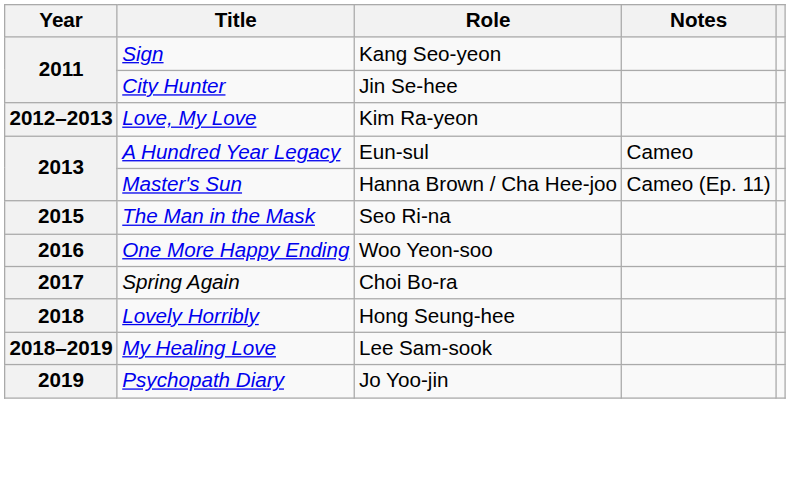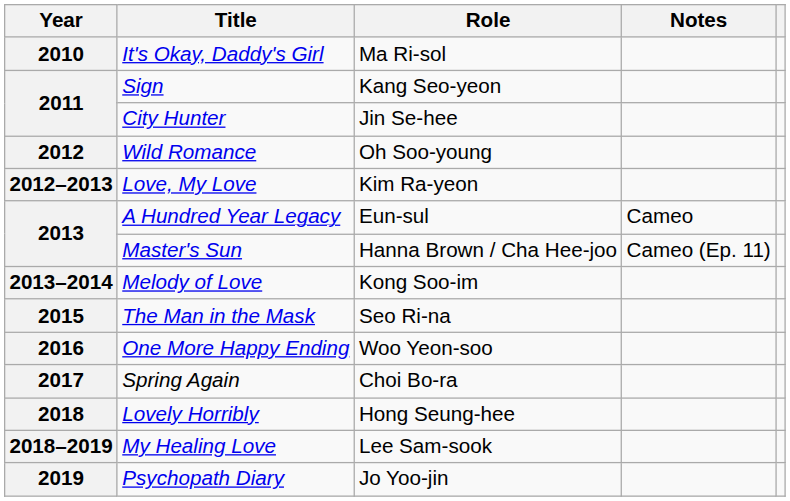 <table class="wikitable plainrowheaders sortable">
 <tr>
 <th scope="col">Year</th>
 <th scope="col">Title</th>
 <th scope="col">Role</th>
 <th scope="col">Notes</th>
 <th scope="col" class="unsortable"></th>
+</tr>
+<tr>
+<th scope="row">2010</th>
+<td><em><a href='#'>It's Okay, Daddy's Girl</a></em></td>
+<td>Ma Ri-sol</td>
+<td></td>
+<td style="text-align:center"></td>
 </tr>
 <tr>
 <th scope="row" rowspan="2">2011</th>
 <td><em><a href='#'>Sign</a></em></td>
 <td>Kang Seo-yeon</td>
 <td></td>
 <td style="text-align:center"></td>
 </tr>
 <tr>
 <td><em><a href='#'>City Hunter</a></em></td>
 <td>Jin Se-hee</td>
+<td></td>
+<td style="text-align:center"></td>
+</tr>
+<tr>
+<th scope="row">2012</th>
+<td><em><a href='#'>Wild Romance</a></em></td>
+<td>Oh Soo-young</td>
 <td></td>
 <td style="text-align:center"></td>
 </tr>
 <tr>
 <th scope="row">2012–2013</th>
 <td><em><a href='#'>Love, My Love</a></em></td>
 <td>Kim Ra-yeon</td>
 <td></td>
 <td style="text-align:center"></td>
 </tr>
 <tr>
 <th scope="row" rowspan="2">2013</th>
 <td><em><a href='#'>A Hundred Year Legacy</a></em></td>
 <td>Eun-sul</td>
 <td>Cameo</td>
 <td style="text-align:center"></td>
 </tr>
 <tr>
 <td><em><a href='#'>Master's Sun</a></em></td>
 <td>Hanna Brown / Cha Hee-joo</td>
 <td>Cameo (Ep. 11)</td>
+<td style="text-align:center"></td>
+</tr>
+<tr>
+<th scope="row">2013–2014</th>
+<td><em><a href='#'>Melody of Love</a></em></td>
+<td>Kong Soo-im</td>
+<td></td>
 <td style="text-align:center"></td>
 </tr>
 <tr>
 <th scope="row">2015</th>
 <td><em><a href='#'>The Man in the Mask</a></em></td>
 <td>Seo Ri-na</td>
 <td></td>
 <td style="text-align:center"></td>
 </tr>
 <tr>
 <th scope="row">2016</th>
 <td><em><a href='#'>One More Happy Ending</a></em></td>
 <td>Woo Yeon-soo</td>
 <td></td>
 <td style="text-align:center"></td>
 </tr>
 <tr>
 <th scope="row">2017</th>
 <td><em>Spring Again</em></td>
 <td>Choi Bo-ra</td>
 <td></td>
 <td style="text-align:center"></td>
 </tr>
 <tr>
 <th scope="row">2018</th>
 <td><em><a href='#'>Lovely Horribly</a></em></td>
 <td>Hong Seung-hee</td>
 <td></td>
 <td style="text-align:center"></td>
 </tr>
 <tr>
 <th scope="row">2018–2019</th>
 <td><em><a href='#'>My Healing Love</a></em></td>
 <td>Lee Sam-sook</td>
 <td></td>
 <td style="text-align:center"></td>
 </tr>
 <tr>
 <th scope="row">2019</th>
 <td><em><a href='#'>Psychopath Diary</a></em></td>
 <td>Jo Yoo-jin</td>
 <td></td>
 <td style="text-align:center"></td>
 </tr>
 </table>
